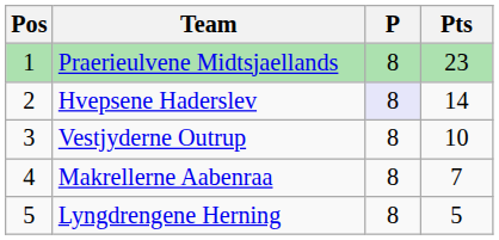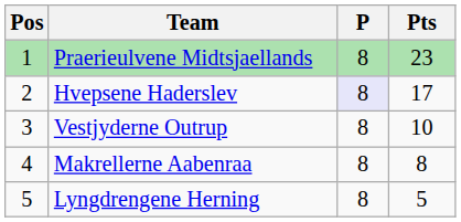 <table class="wikitable" style="font-size: 100%">
 <tr>
 <th width=20>Pos</th>
 <th width=200>Team</th>
 <th width=30>P</th>
 <th width=40>Pts</th>
 </tr>
 <tr align=center style="background:#ACE1AF;">
 <td>1</td>
 <td align="left"><a href='#'>Praerieulvene Midtsjaellands</a></td>
 <td>8</td>
 <td>23</td>
 </tr>
 <tr align=center>
 <td>2</td>
 <td align="left"><a href='#'>Hvepsene Haderslev</a></td>
 <td style="background: lavender;">8</td>
-<td>14</td>
+<td>17</td>
 </tr>
 <tr align=center>
 <td>3</td>
 <td align="left"><a href='#'>Vestjyderne Outrup</a></td>
 <td>8</td>
 <td>10</td>
 </tr>
 <tr align=center>
 <td>4</td>
 <td align="left"><a href='#'>Makrellerne Aabenraa</a></td>
 <td>8</td>
-<td>7</td>
+<td>8</td>
 </tr>
 <tr align=center>
 <td>5</td>
 <td align="left"><a href='#'>Lyngdrengene Herning</a></td>
 <td>8</td>
 <td>5</td>
 </tr>
 </table>
